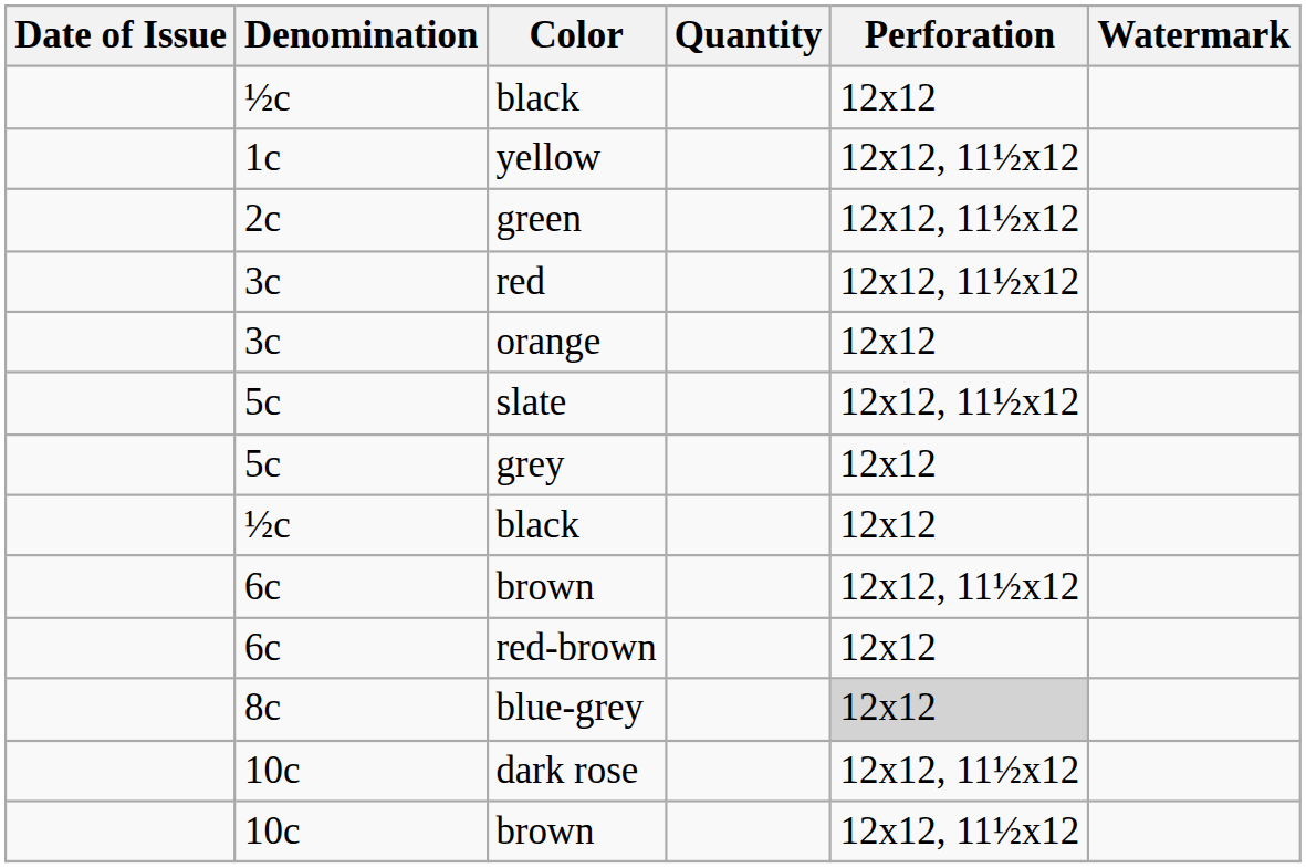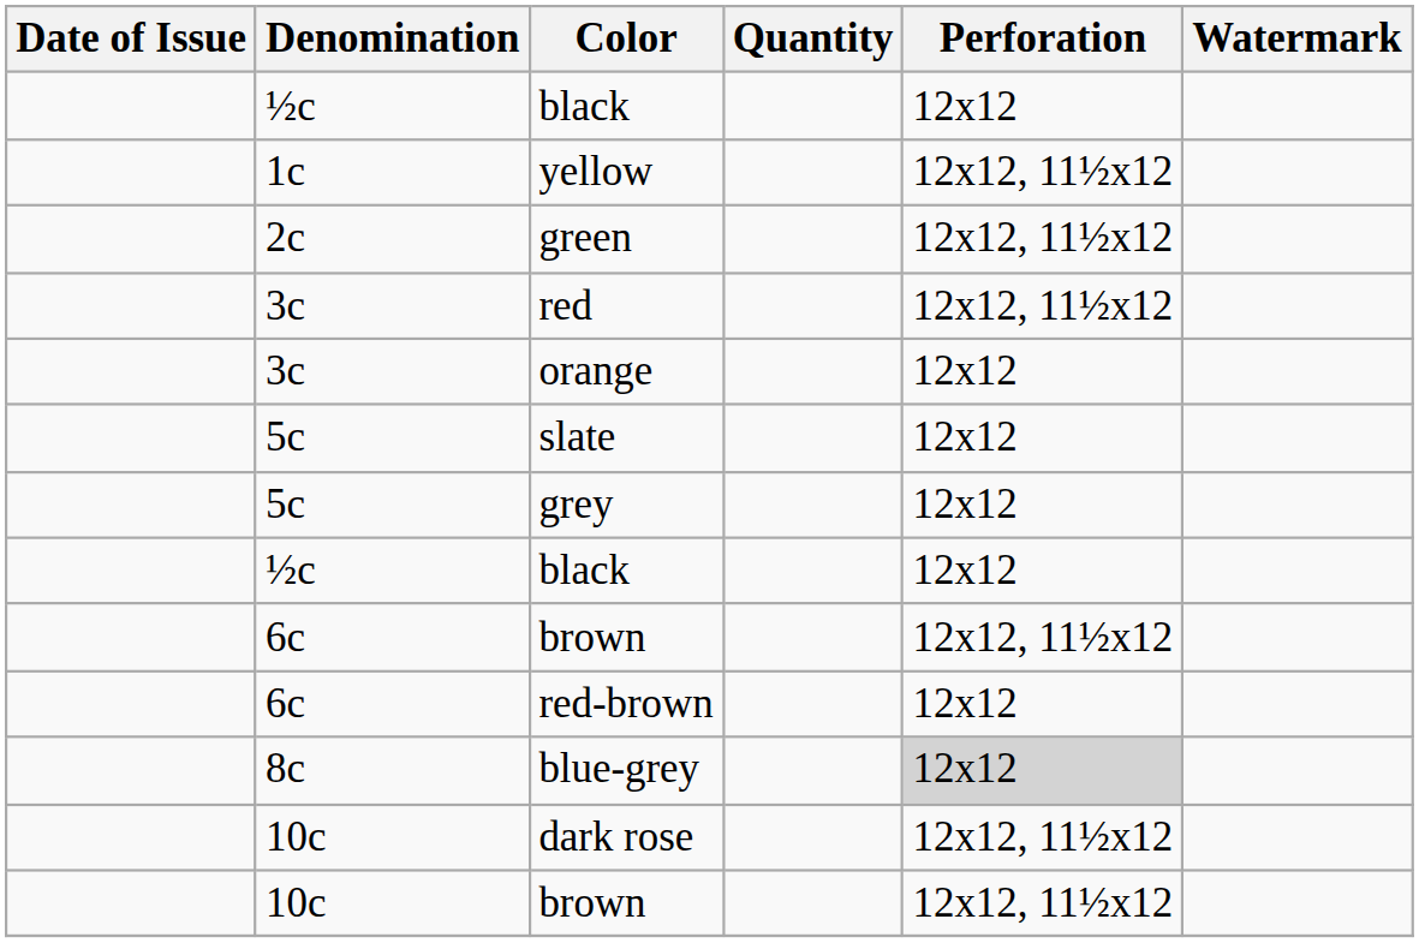 <table class="wikitable">
 <tr>
 <th>Date of Issue</th>
 <th>Denomination</th>
 <th>Color</th>
 <th>Quantity</th>
 <th>Perforation</th>
 <th>Watermark</th>
 </tr>
 <tr>
 <td></td>
 <td>½c</td>
 <td>black</td>
 <td></td>
 <td>12x12</td>
 <td></td>
 </tr>
 <tr>
 <td></td>
 <td>1c</td>
 <td>yellow</td>
 <td></td>
 <td>12x12, 11½x12</td>
 <td></td>
 </tr>
 <tr>
 <td></td>
 <td>2c</td>
 <td>green</td>
 <td></td>
 <td>12x12, 11½x12</td>
 <td></td>
 </tr>
 <tr>
 <td></td>
 <td>3c</td>
 <td>red</td>
 <td></td>
 <td>12x12, 11½x12</td>
 <td></td>
 </tr>
 <tr>
 <td></td>
 <td>3c</td>
 <td>orange</td>
 <td></td>
 <td>12x12</td>
 <td></td>
 </tr>
 <tr>
 <td></td>
 <td>5c</td>
 <td>slate</td>
 <td></td>
-<td>12x12, 11½x12</td>
+<td>12x12</td>
 <td></td>
 </tr>
 <tr>
 <td></td>
 <td>5c</td>
 <td>grey</td>
 <td></td>
 <td>12x12</td>
 <td></td>
 </tr>
 <tr>
 <td></td>
 <td>½c</td>
 <td>black</td>
 <td></td>
 <td>12x12</td>
 <td></td>
 </tr>
 <tr>
 <td></td>
 <td>6c</td>
 <td>brown</td>
 <td></td>
 <td>12x12, 11½x12</td>
 <td></td>
 </tr>
 <tr>
 <td></td>
 <td>6c</td>
 <td>red-brown</td>
 <td></td>
 <td>12x12</td>
 <td></td>
 </tr>
 <tr>
 <td></td>
 <td>8c</td>
 <td>blue-grey</td>
 <td></td>
 <td style="background: lightgrey;">12x12</td>
 <td></td>
 </tr>
 <tr>
 <td></td>
 <td>10c</td>
 <td>dark rose</td>
 <td></td>
 <td>12x12, 11½x12</td>
 <td></td>
 </tr>
 <tr>
 <td></td>
 <td>10c</td>
 <td>brown</td>
 <td></td>
 <td>12x12, 11½x12</td>
 <td></td>
 </tr>
 <tr>
 </tr>
 </table>
